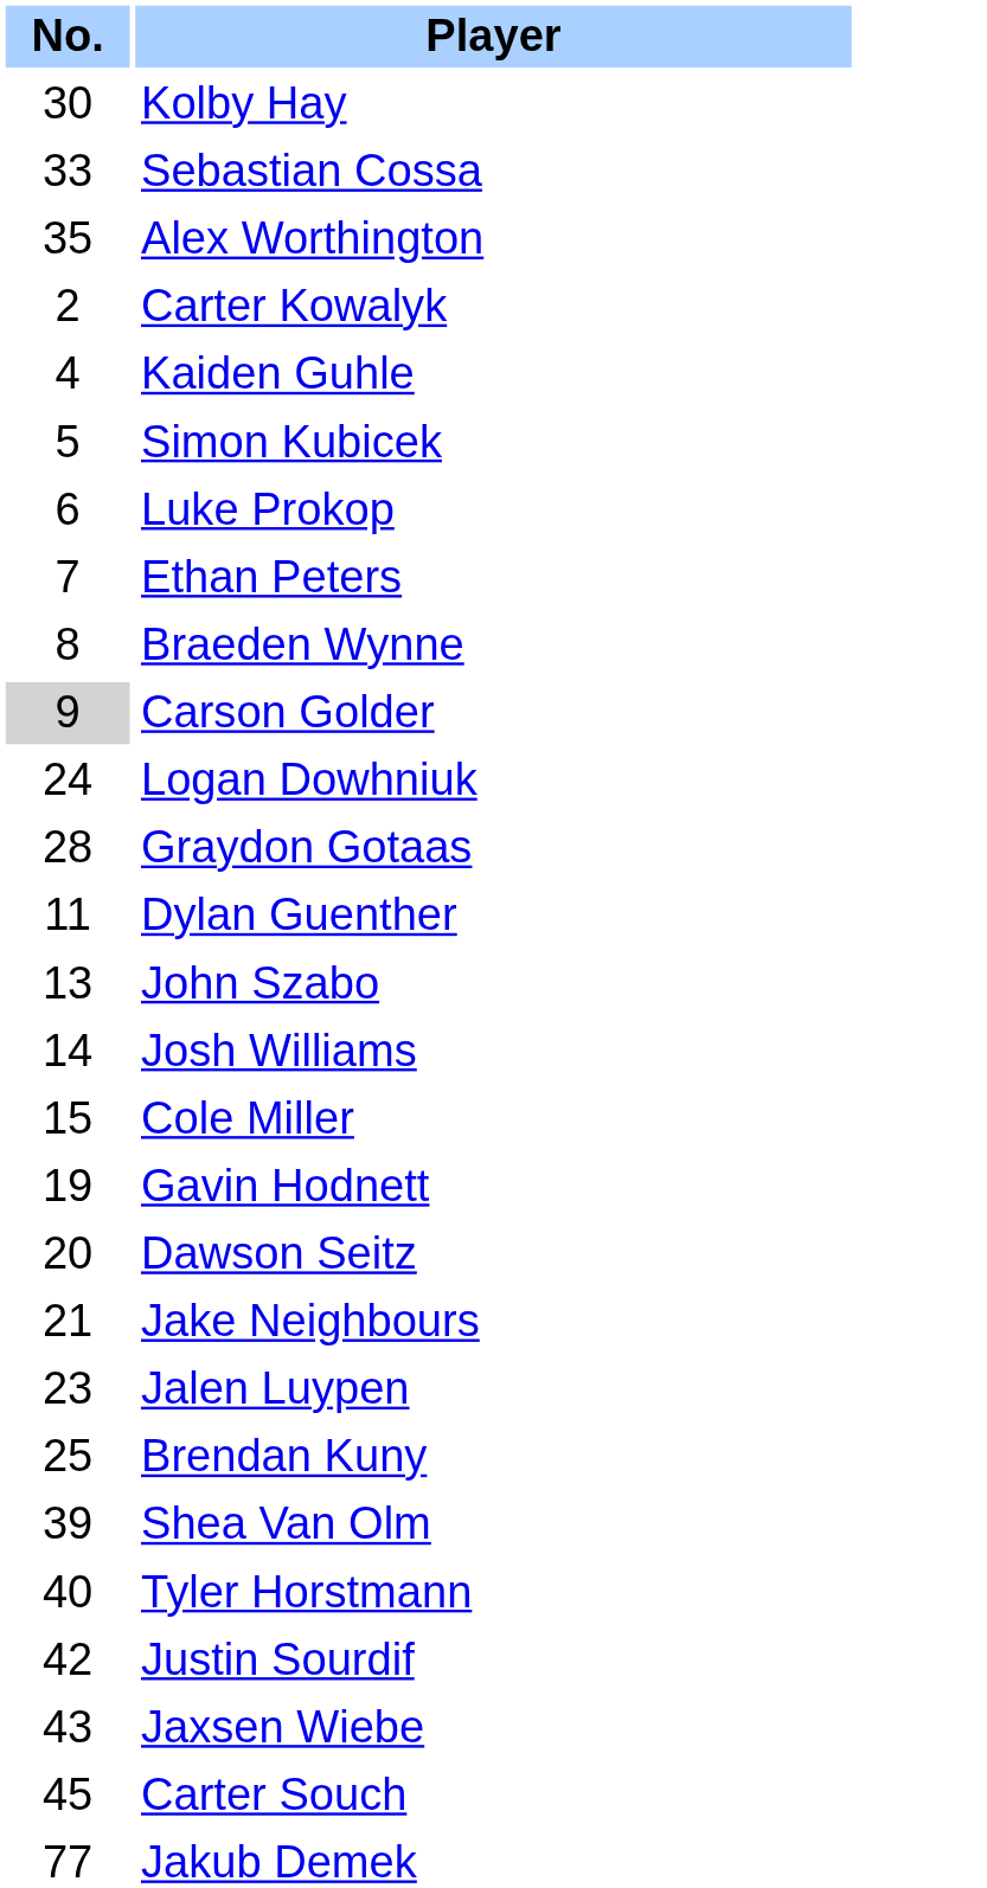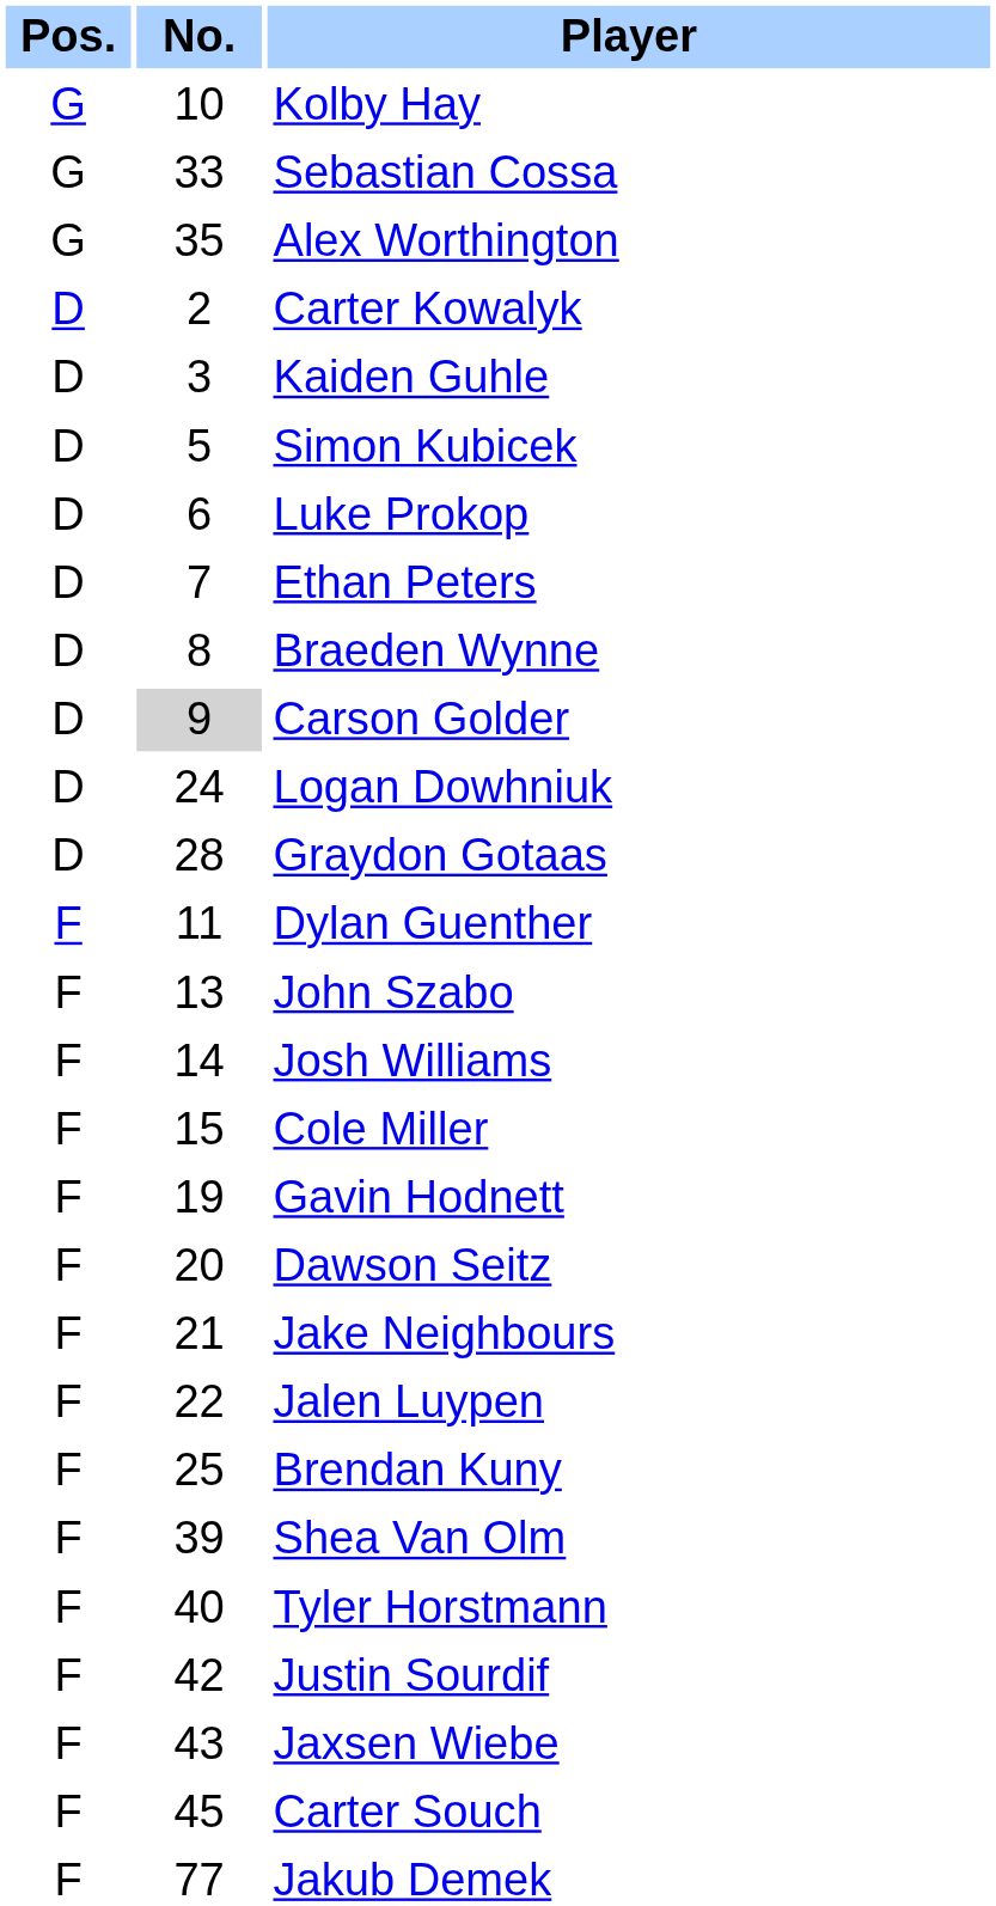 <table border="0" cellspacing="2" cellpadding="2">
 <tr bgcolor=AAD0FF>
+<th width=40>Pos.</th>
 <th width=40>No.</th>
 <th width=250>Player</th>
 </tr>
 <tr>
-<td style="text-align:center;">30</td>
+<td style="text-align:center;"><a href='#'>G</a></td>
+<td style="text-align:center;">10</td>
 <td><a href='#'>Kolby Hay</a></td>
 </tr>
 <tr>
+<td style="text-align:center;">G</td>
 <td style="text-align:center;">33</td>
 <td><a href='#'>Sebastian Cossa</a></td>
 </tr>
 <tr>
+<td style="text-align:center;">G</td>
 <td style="text-align:center;">35</td>
 <td><a href='#'>Alex Worthington</a></td>
 </tr>
 <tr>
+<td style="text-align:center;"><a href='#'>D</a></td>
 <td style="text-align:center;">2</td>
 <td><a href='#'>Carter Kowalyk</a></td>
 </tr>
 <tr>
-<td style="text-align:center;">4</td>
+<td style="text-align:center;">D</td>
+<td style="text-align:center;">3</td>
 <td><a href='#'>Kaiden Guhle</a></td>
 </tr>
 <tr>
+<td style="text-align:center;">D</td>
 <td style="text-align:center;">5</td>
 <td><a href='#'>Simon Kubicek</a></td>
 </tr>
 <tr>
+<td style="text-align:center;">D</td>
 <td style="text-align:center;">6</td>
 <td><a href='#'>Luke Prokop</a></td>
 </tr>
 <tr>
+<td style="text-align:center;">D</td>
 <td style="text-align:center;">7</td>
 <td><a href='#'>Ethan Peters</a></td>
 </tr>
 <tr>
+<td style="text-align:center;">D</td>
 <td style="text-align:center;">8</td>
 <td><a href='#'>Braeden Wynne</a></td>
 </tr>
 <tr>
+<td style="text-align:center;">D</td>
 <td style="background: lightgrey; text-align:center;">9</td>
 <td><a href='#'>Carson Golder</a></td>
 </tr>
 <tr>
+<td style="text-align:center;">D</td>
 <td style="text-align:center;">24</td>
 <td><a href='#'>Logan Dowhniuk</a></td>
 </tr>
 <tr>
+<td style="text-align:center;">D</td>
 <td style="text-align:center;">28</td>
 <td><a href='#'>Graydon Gotaas</a></td>
 </tr>
 <tr>
+<td style="text-align:center;"><a href='#'>F</a></td>
 <td style="text-align:center;">11</td>
 <td><a href='#'>Dylan Guenther</a></td>
 </tr>
 <tr>
+<td style="text-align:center;">F</td>
 <td style="text-align:center;">13</td>
 <td><a href='#'>John Szabo</a></td>
 </tr>
 <tr>
+<td style="text-align:center;">F</td>
 <td style="text-align:center;">14</td>
 <td><a href='#'>Josh Williams</a></td>
 </tr>
 <tr>
+<td style="text-align:center;">F</td>
 <td style="text-align:center;">15</td>
 <td><a href='#'>Cole Miller</a></td>
 </tr>
 <tr>
+<td style="text-align:center;">F</td>
 <td style="text-align:center;">19</td>
 <td><a href='#'>Gavin Hodnett</a></td>
 </tr>
 <tr>
+<td style="text-align:center;">F</td>
 <td style="text-align:center;">20</td>
 <td><a href='#'>Dawson Seitz</a></td>
 </tr>
 <tr>
+<td style="text-align:center;">F</td>
 <td style="text-align:center;">21</td>
 <td><a href='#'>Jake Neighbours</a></td>
 </tr>
 <tr>
-<td style="text-align:center;">23</td>
+<td style="text-align:center;">F</td>
+<td style="text-align:center;">22</td>
 <td><a href='#'>Jalen Luypen</a></td>
 </tr>
 <tr>
+<td style="text-align:center;">F</td>
 <td style="text-align:center;">25</td>
 <td><a href='#'>Brendan Kuny</a></td>
 </tr>
 <tr>
+<td style="text-align:center;">F</td>
 <td style="text-align:center;">39</td>
 <td><a href='#'>Shea Van Olm</a></td>
 </tr>
 <tr>
+<td style="text-align:center;">F</td>
 <td style="text-align:center;">40</td>
 <td><a href='#'>Tyler Horstmann</a></td>
 </tr>
 <tr>
+<td style="text-align:center;">F</td>
 <td style="text-align:center;">42</td>
 <td><a href='#'>Justin Sourdif</a></td>
 </tr>
 <tr>
+<td style="text-align:center;">F</td>
 <td style="text-align:center;">43</td>
 <td><a href='#'>Jaxsen Wiebe</a></td>
 </tr>
 <tr>
+<td style="text-align:center;">F</td>
 <td style="text-align:center;">45</td>
 <td><a href='#'>Carter Souch</a></td>
 </tr>
 <tr>
+<td style="text-align:center;">F</td>
 <td style="text-align:center;">77</td>
 <td><a href='#'>Jakub Demek</a></td>
 </tr>
 </table>
